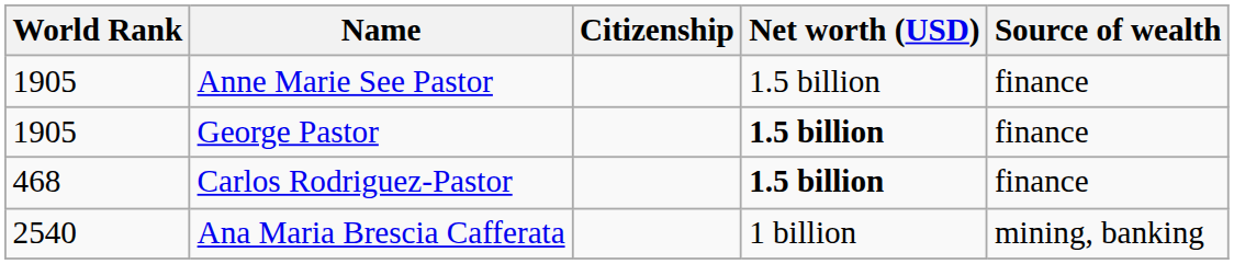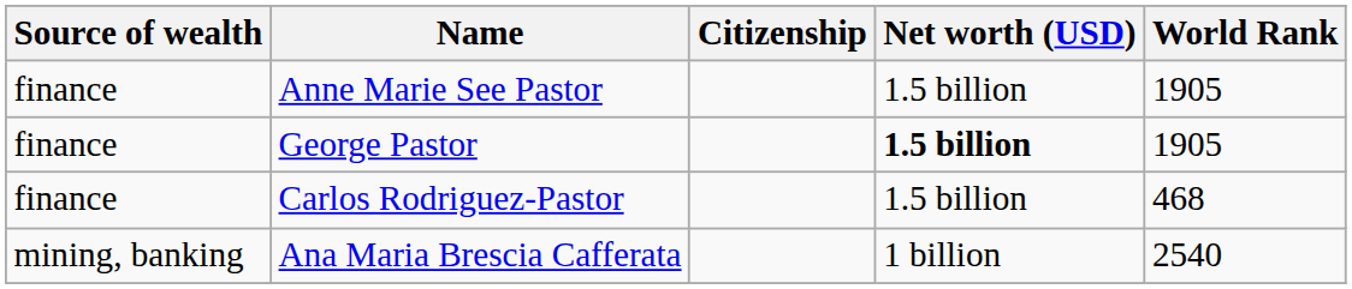 <table class="wikitable">
 <tr>
-<th>World Rank</th>
+<th>Source of wealth</th>
 <th>Name</th>
 <th>Citizenship</th>
 <th>Net worth (<a href='#'>USD</a>)</th>
-<th>Source of wealth</th>
+<th>World Rank</th>
 </tr>
 <tr>
-<td>1905</td>
+<td>finance</td>
 <td><a href='#'>Anne Marie See Pastor</a></td>
 <td></td>
 <td>1.5 billion</td>
-<td>finance</td>
+<td>1905</td>
 </tr>
 <tr>
-<td>1905</td>
+<td>finance</td>
 <td><a href='#'>George Pastor</a></td>
 <td></td>
 <td><strong>1.5 billion</strong></td>
-<td>finance</td>
+<td>1905</td>
 </tr>
 <tr>
-<td>468</td>
+<td>finance</td>
 <td><a href='#'>Carlos Rodriguez-Pastor</a></td>
 <td></td>
-<td><strong>1.5 billion</strong></td>
-<td>finance</td>
+<td>1.5 billion</td>
+<td>468</td>
 </tr>
 <tr>
-<td>2540</td>
+<td>mining, banking</td>
 <td><a href='#'>Ana Maria Brescia Cafferata</a></td>
 <td></td>
 <td>1 billion</td>
-<td>mining, banking</td>
+<td>2540</td>
 </tr>
 </table>
